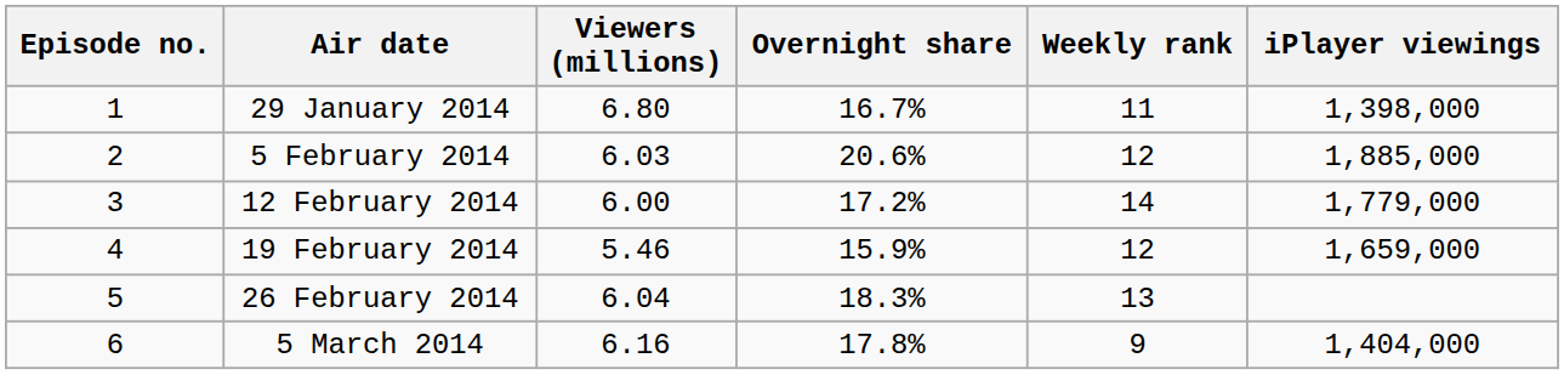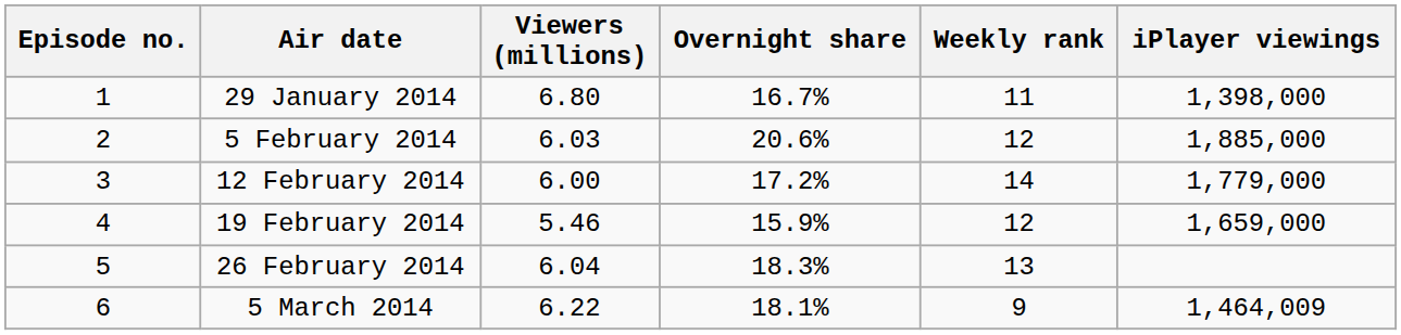 <table width="700" class="wikitable" style="text-align:center;">
 <tr>
 <th>Episode no.</th>
 <th>Air date</th>
 <th>Viewers<br>(millions)</th>
 <th>Overnight share</th>
 <th>Weekly rank</th>
 <th>iPlayer viewings</th>
 </tr>
 <tr>
 <td>1</td>
 <td>29 January 2014</td>
 <td>6.80</td>
 <td>16.7%</td>
 <td>11</td>
 <td>1,398,000</td>
 </tr>
 <tr>
 <td>2</td>
 <td>5 February 2014</td>
 <td>6.03</td>
 <td>20.6%</td>
 <td>12</td>
 <td>1,885,000</td>
 </tr>
 <tr>
 <td>3</td>
 <td>12 February 2014</td>
 <td>6.00</td>
 <td>17.2%</td>
 <td>14</td>
 <td>1,779,000</td>
 </tr>
 <tr>
 <td>4</td>
 <td>19 February 2014</td>
 <td>5.46</td>
 <td>15.9%</td>
 <td>12</td>
 <td>1,659,000</td>
 </tr>
 <tr>
 <td>5</td>
 <td>26 February 2014</td>
 <td>6.04</td>
 <td>18.3%</td>
 <td>13</td>
 <td></td>
 </tr>
 <tr>
 <td>6</td>
 <td>5 March 2014</td>
-<td>6.16</td>
-<td>17.8%</td>
+<td>6.22</td>
+<td>18.1%</td>
 <td>9</td>
-<td>1,404,000</td>
+<td>1,464,009</td>
 </tr>
 </table>
